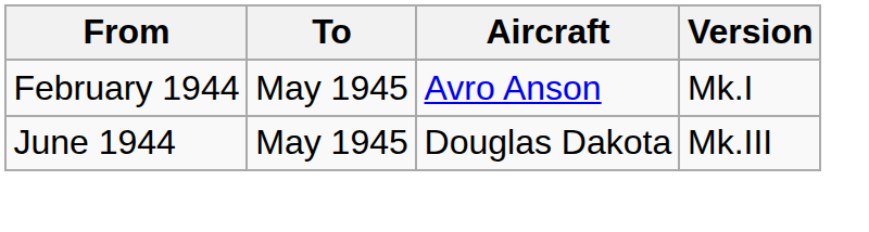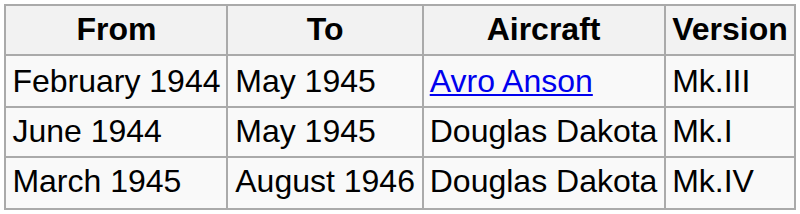 <table class="wikitable">
 <tr>
 <th>From</th>
 <th>To</th>
 <th>Aircraft</th>
 <th>Version</th>
 </tr>
 <tr>
 <td>February  1944</td>
 <td>May 1945</td>
 <td><a href='#'>Avro Anson</a></td>
-<td>Mk.I</td>
+<td>Mk.III</td>
 </tr>
 <tr>
 <td>June 1944</td>
 <td>May 1945</td>
 <td>Douglas Dakota</td>
-<td>Mk.III</td>
+<td>Mk.I</td>
+</tr>
+<tr>
+<td>March 1945</td>
+<td>August 1946</td>
+<td>Douglas Dakota</td>
+<td>Mk.IV</td>
 </tr>
 </table>
